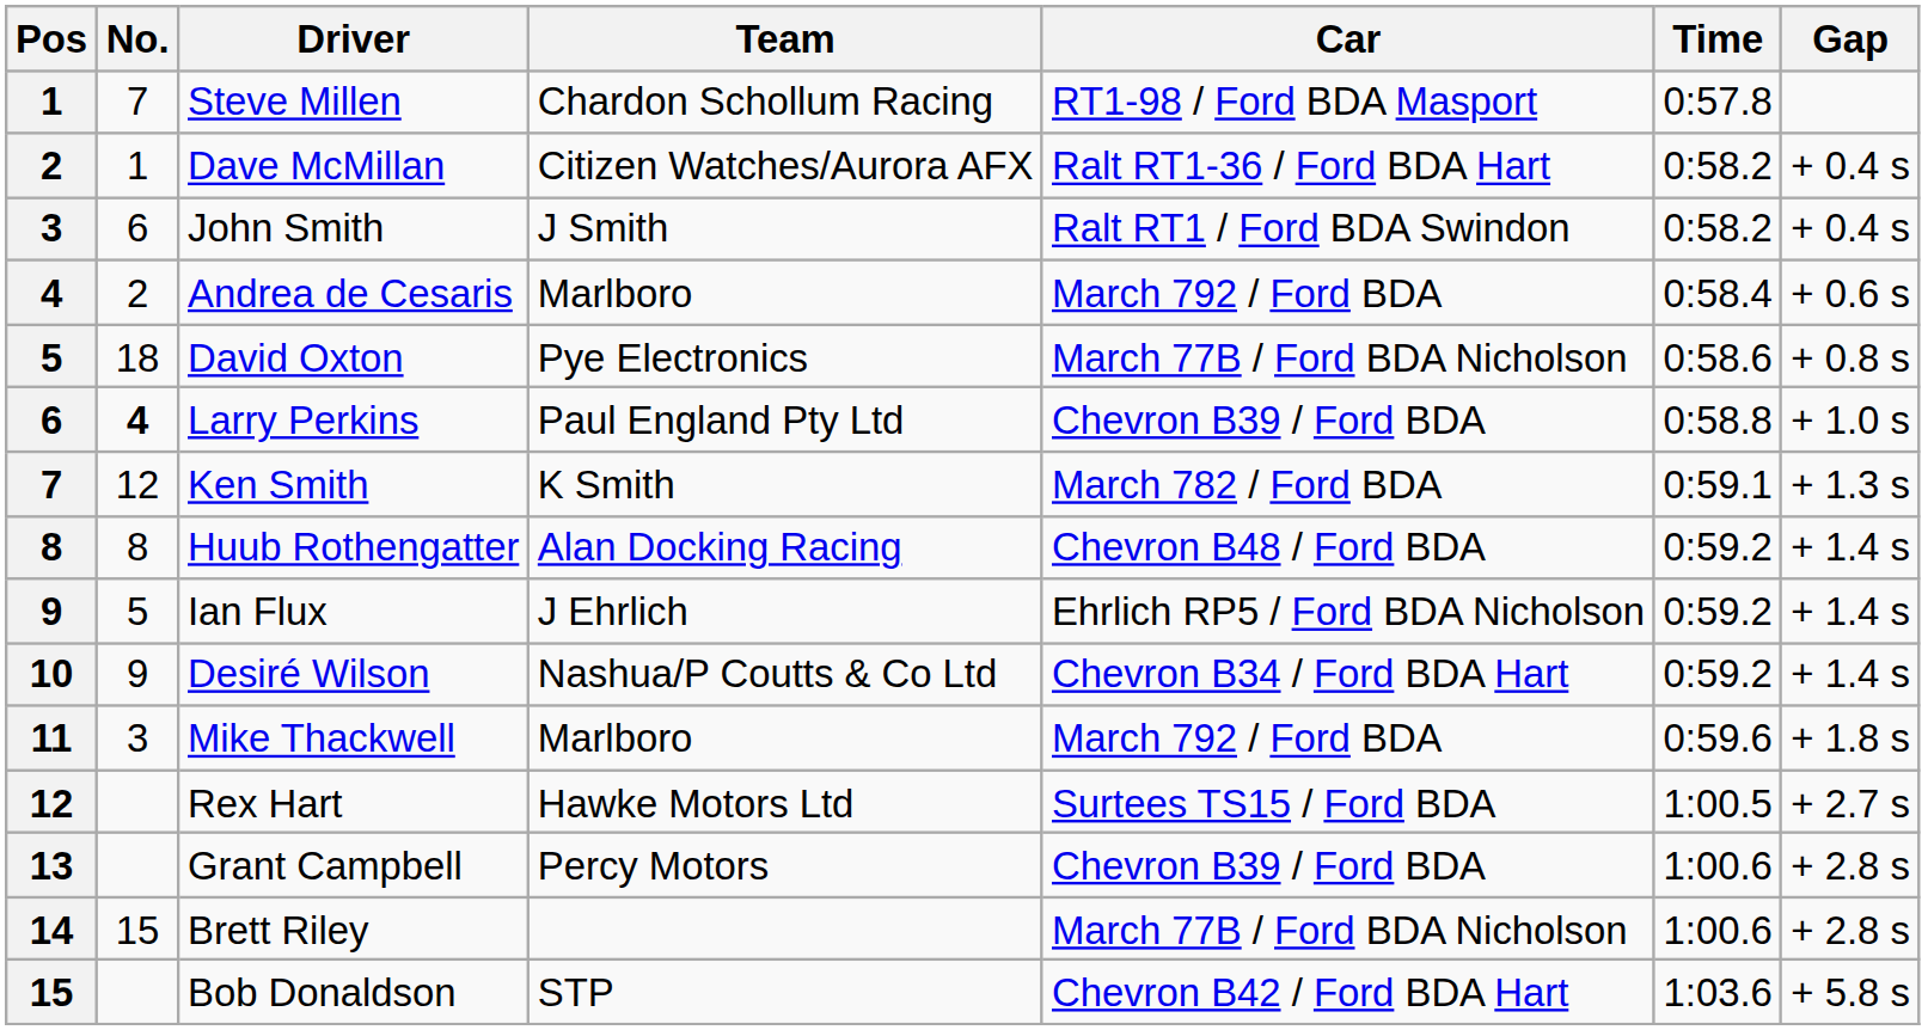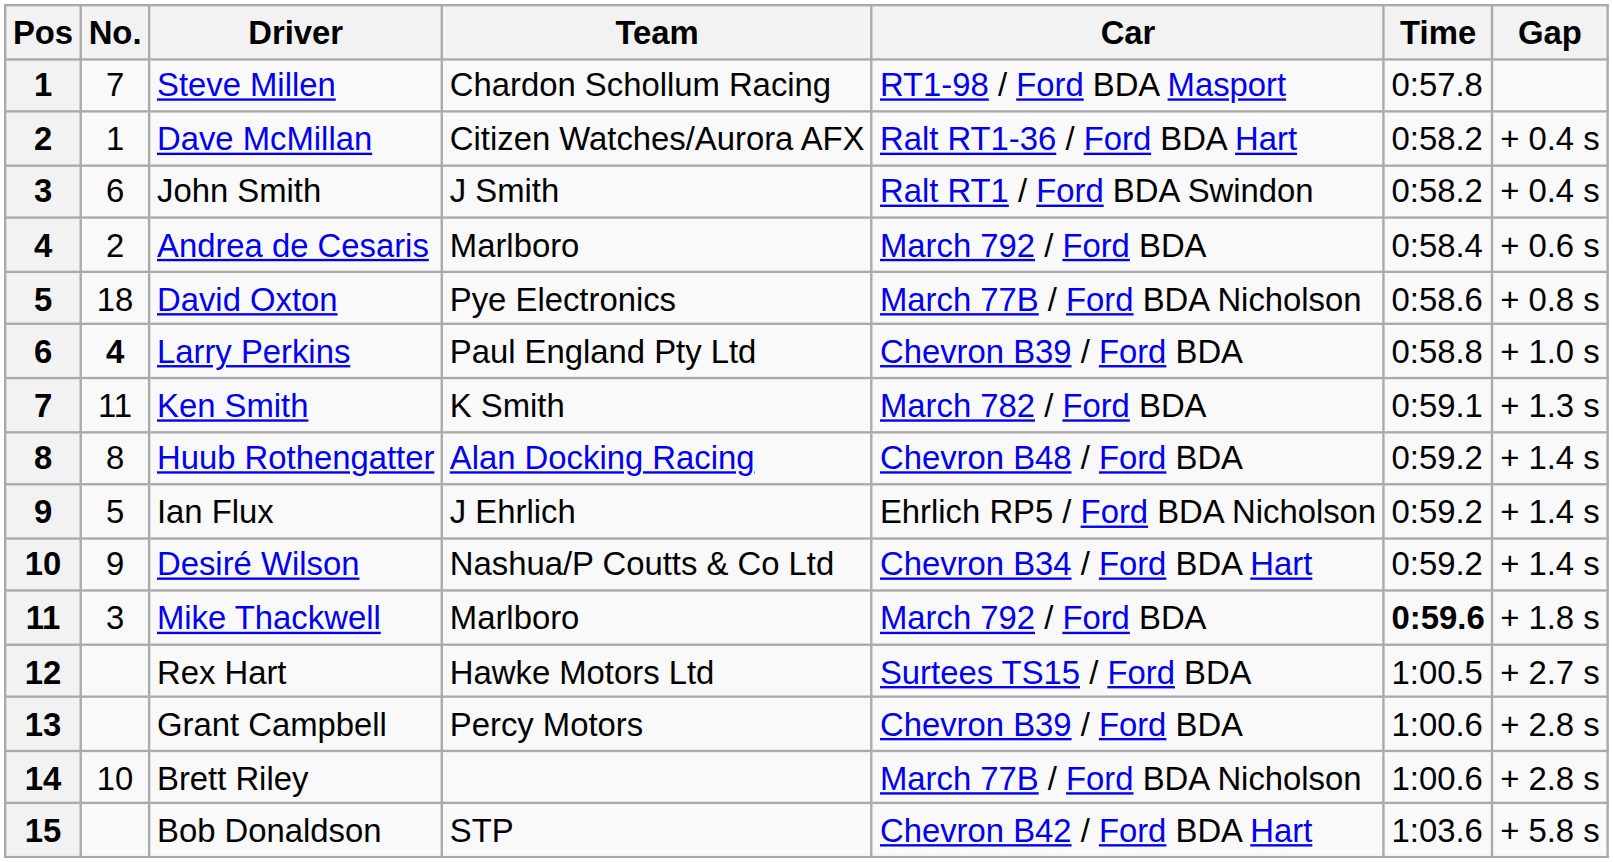 <table class="wikitable" style="font-size: 87%;">
 <tr>
 <th>Pos</th>
 <th>No.</th>
 <th>Driver</th>
 <th>Team</th>
 <th>Car</th>
 <th>Time</th>
 <th>Gap</th>
 </tr>
 <tr>
 <th>1</th>
 <td align="center">7</td>
 <td> <a href='#'>Steve Millen</a></td>
 <td>Chardon Schollum Racing</td>
 <td><a href='#'>RT1-98</a> / <a href='#'>Ford</a> BDA <a href='#'>Masport</a></td>
 <td>0:57.8</td>
 <td></td>
 </tr>
 <tr>
 <th>2</th>
 <td align="center">1</td>
 <td> <a href='#'>Dave McMillan</a></td>
 <td>Citizen Watches/Aurora AFX</td>
 <td><a href='#'>Ralt RT1-36</a> / <a href='#'>Ford</a> BDA <a href='#'>Hart</a></td>
 <td>0:58.2</td>
 <td>+ 0.4 s</td>
 </tr>
 <tr>
 <th>3</th>
 <td align="center">6</td>
 <td> John Smith</td>
 <td>J Smith</td>
 <td><a href='#'>Ralt RT1</a> / <a href='#'>Ford</a> BDA Swindon</td>
 <td>0:58.2</td>
 <td>+ 0.4 s</td>
 </tr>
 <tr>
 <th>4</th>
 <td align="center">2</td>
 <td> <a href='#'>Andrea de Cesaris</a></td>
 <td>Marlboro</td>
 <td><a href='#'>March 792</a> / <a href='#'>Ford</a> BDA</td>
 <td>0:58.4</td>
 <td>+ 0.6 s</td>
 </tr>
 <tr>
 <th>5</th>
 <td align="center">18</td>
 <td> <a href='#'>David Oxton</a></td>
 <td>Pye Electronics</td>
 <td><a href='#'>March 77B</a> / <a href='#'>Ford</a> BDA Nicholson</td>
 <td>0:58.6</td>
 <td>+ 0.8 s</td>
 </tr>
 <tr>
 <th>6</th>
 <td align="center"><strong>4</strong></td>
 <td> <a href='#'>Larry Perkins</a></td>
 <td>Paul England Pty Ltd</td>
 <td><a href='#'>Chevron B39</a> / <a href='#'>Ford</a> BDA</td>
 <td>0:58.8</td>
 <td>+ 1.0 s</td>
 </tr>
 <tr>
 <th>7</th>
-<td align="center">12</td>
+<td align="center">11</td>
 <td> <a href='#'>Ken Smith</a></td>
 <td>K Smith</td>
 <td><a href='#'>March 782</a> / <a href='#'>Ford</a> BDA</td>
 <td>0:59.1</td>
 <td>+ 1.3 s</td>
 </tr>
 <tr>
 <th>8</th>
 <td align="center">8</td>
 <td> <a href='#'>Huub Rothengatter</a></td>
 <td><a href='#'>Alan Docking Racing</a></td>
 <td><a href='#'>Chevron B48</a> / <a href='#'>Ford</a> BDA</td>
 <td>0:59.2</td>
 <td>+ 1.4 s</td>
 </tr>
 <tr>
 <th>9</th>
 <td align="center">5</td>
 <td> Ian Flux</td>
 <td>J Ehrlich</td>
 <td>Ehrlich RP5 / <a href='#'>Ford</a> BDA Nicholson</td>
 <td>0:59.2</td>
 <td>+ 1.4 s</td>
 </tr>
 <tr>
 <th>10</th>
 <td align="center">9</td>
 <td> <a href='#'>Desiré Wilson</a></td>
 <td>Nashua/P Coutts & Co Ltd</td>
 <td><a href='#'>Chevron B34</a> / <a href='#'>Ford</a> BDA <a href='#'>Hart</a></td>
 <td>0:59.2</td>
 <td>+ 1.4 s</td>
 </tr>
 <tr>
 <th>11</th>
 <td align="center">3</td>
 <td> <a href='#'>Mike Thackwell</a></td>
 <td>Marlboro</td>
 <td><a href='#'>March 792</a> / <a href='#'>Ford</a> BDA</td>
-<td>0:59.6</td>
+<td><strong>0:59.6</strong></td>
 <td>+ 1.8 s</td>
 </tr>
 <tr>
 <th>12</th>
 <td align="center"></td>
 <td> Rex Hart</td>
 <td>Hawke Motors Ltd</td>
 <td><a href='#'>Surtees TS15</a> / <a href='#'>Ford</a> BDA</td>
 <td>1:00.5</td>
 <td>+ 2.7 s</td>
 </tr>
 <tr>
 <th>13</th>
 <td align="center"></td>
 <td> Grant Campbell</td>
 <td>Percy Motors</td>
 <td><a href='#'>Chevron B39</a> / <a href='#'>Ford</a> BDA</td>
 <td>1:00.6</td>
 <td>+ 2.8 s</td>
 </tr>
 <tr>
 <th>14</th>
-<td align="center">15</td>
+<td align="center">10</td>
 <td> Brett Riley</td>
 <td></td>
 <td><a href='#'>March 77B</a> / <a href='#'>Ford</a> BDA Nicholson</td>
 <td>1:00.6</td>
 <td>+ 2.8 s</td>
 </tr>
 <tr>
 <th>15</th>
 <td align="center"></td>
 <td> Bob Donaldson</td>
 <td>STP</td>
 <td><a href='#'>Chevron B42</a> / <a href='#'>Ford</a> BDA <a href='#'>Hart</a></td>
 <td>1:03.6</td>
 <td>+ 5.8 s</td>
 </tr>
 <tr>
 </tr>
 </table>
